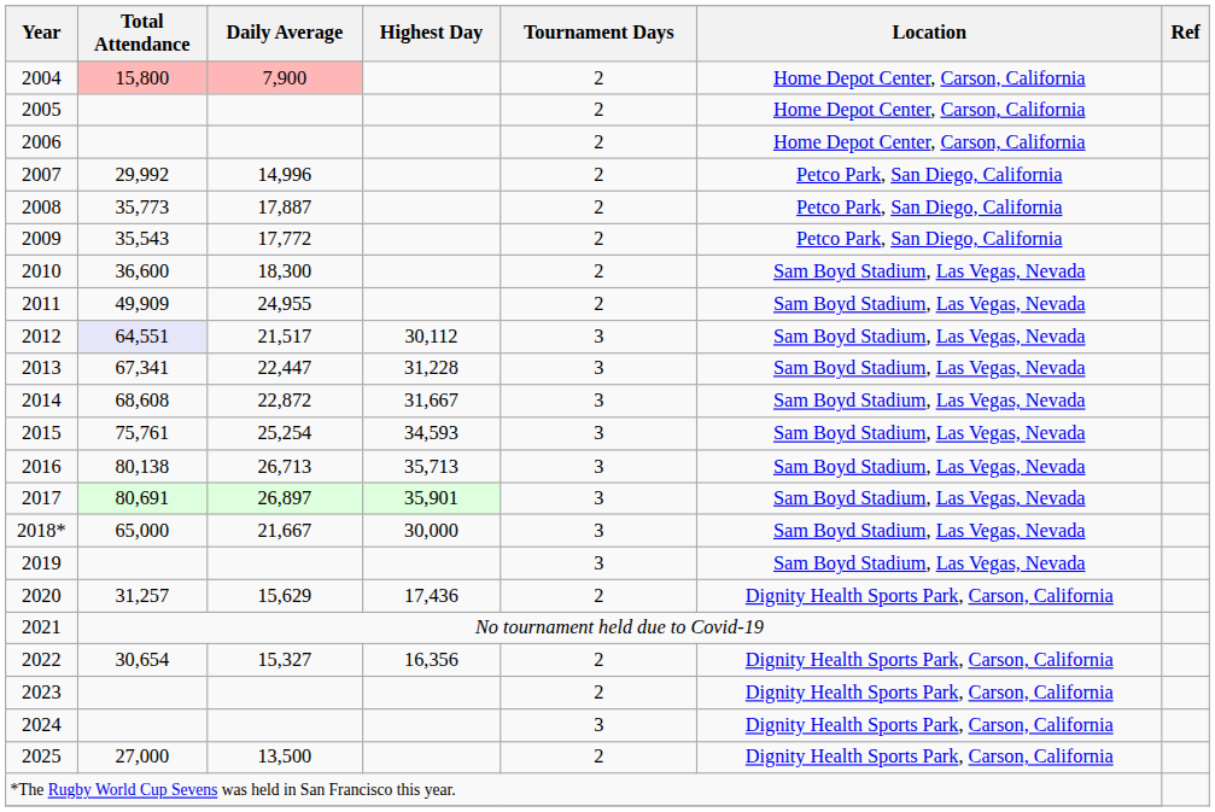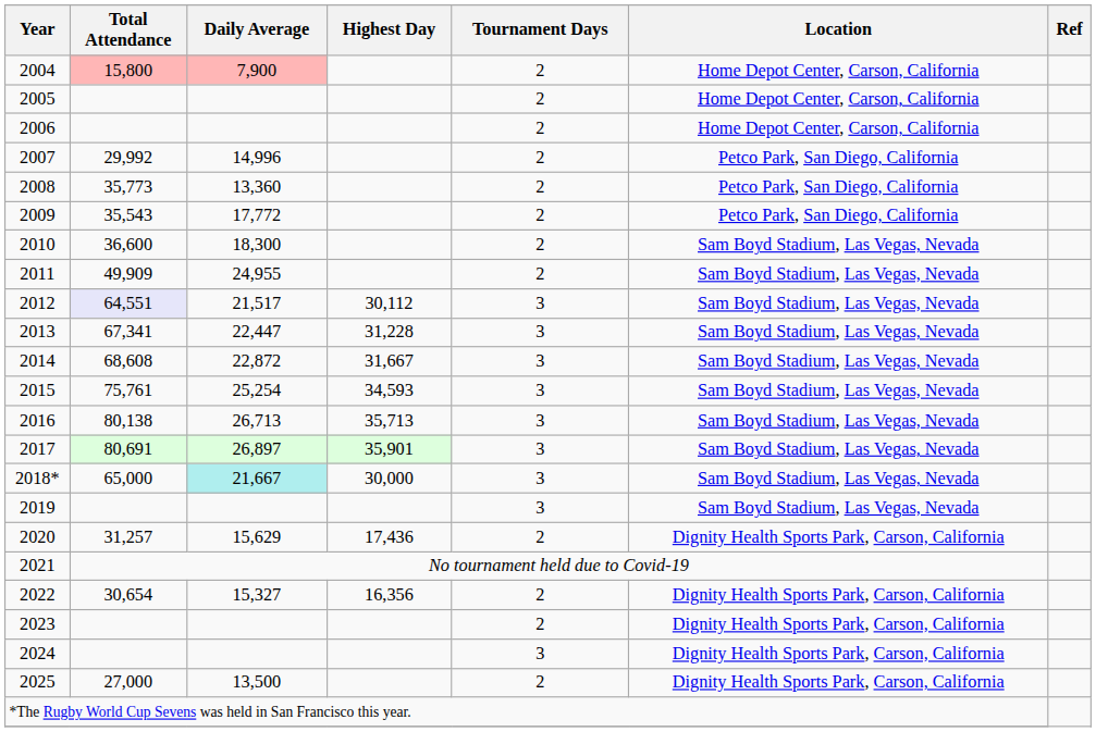 <table class="wikitable sortable" style="font-size:90%; width: 100%; text-align: center;">
 <tr>
 </tr>
 <tr>
 <th>Year</th>
 <th>Total <br> Attendance</th>
 <th>Daily Average</th>
 <th>Highest Day</th>
 <th>Tournament Days</th>
 <th>Location</th>
 <th>Ref</th>
 </tr>
 <tr>
 <td>2004</td>
 <td style="background:#ffb6b6;">15,800</td>
 <td style="background:#ffb6b6;">7,900</td>
 <td></td>
 <td>2</td>
 <td><a href='#'>Home Depot Center</a>, <a href='#'>Carson, California</a></td>
 <td></td>
 </tr>
 <tr>
 <td>2005</td>
 <td></td>
 <td></td>
 <td></td>
 <td>2</td>
 <td><a href='#'>Home Depot Center</a>, <a href='#'>Carson, California</a></td>
 <td></td>
 </tr>
 <tr>
 <td>2006</td>
 <td></td>
 <td></td>
 <td></td>
 <td>2</td>
 <td><a href='#'>Home Depot Center</a>, <a href='#'>Carson, California</a></td>
 <td></td>
 </tr>
 <tr>
 <td>2007</td>
 <td>29,992</td>
 <td>14,996</td>
 <td></td>
 <td>2</td>
 <td><a href='#'>Petco Park</a>, <a href='#'>San Diego, California</a></td>
 <td></td>
 </tr>
 <tr>
 <td>2008</td>
 <td>35,773</td>
-<td>17,887</td>
+<td>13,360</td>
 <td></td>
 <td>2</td>
 <td><a href='#'>Petco Park</a>, <a href='#'>San Diego, California</a></td>
 <td></td>
 </tr>
 <tr>
 <td>2009</td>
 <td>35,543</td>
 <td>17,772</td>
 <td></td>
 <td>2</td>
 <td><a href='#'>Petco Park</a>, <a href='#'>San Diego, California</a></td>
 <td></td>
 </tr>
 <tr>
 <td>2010</td>
 <td>36,600</td>
 <td>18,300</td>
 <td></td>
 <td>2</td>
 <td><a href='#'>Sam Boyd Stadium</a>, <a href='#'>Las Vegas, Nevada</a></td>
 <td></td>
 </tr>
 <tr>
 <td>2011</td>
 <td>49,909</td>
 <td>24,955</td>
 <td></td>
 <td>2</td>
 <td><a href='#'>Sam Boyd Stadium</a>, <a href='#'>Las Vegas, Nevada</a></td>
 <td></td>
 </tr>
 <tr>
 <td>2012</td>
 <td style="background: lavender;">64,551</td>
 <td>21,517</td>
 <td>30,112</td>
 <td>3</td>
 <td><a href='#'>Sam Boyd Stadium</a>, <a href='#'>Las Vegas, Nevada</a></td>
 <td></td>
 </tr>
 <tr>
 <td>2013</td>
 <td>67,341</td>
 <td>22,447</td>
 <td>31,228</td>
 <td>3</td>
 <td><a href='#'>Sam Boyd Stadium</a>, <a href='#'>Las Vegas, Nevada</a></td>
 <td></td>
 </tr>
 <tr>
 <td>2014</td>
 <td>68,608</td>
 <td>22,872</td>
 <td>31,667</td>
 <td>3</td>
 <td><a href='#'>Sam Boyd Stadium</a>, <a href='#'>Las Vegas, Nevada</a></td>
 <td></td>
 </tr>
 <tr>
 <td>2015</td>
 <td>75,761</td>
 <td>25,254</td>
 <td>34,593</td>
 <td>3</td>
 <td><a href='#'>Sam Boyd Stadium</a>, <a href='#'>Las Vegas, Nevada</a></td>
 <td></td>
 </tr>
 <tr>
 <td>2016</td>
 <td>80,138</td>
 <td>26,713</td>
 <td>35,713</td>
 <td>3</td>
 <td><a href='#'>Sam Boyd Stadium</a>, <a href='#'>Las Vegas, Nevada</a></td>
 <td></td>
 </tr>
 <tr>
 <td>2017</td>
 <td style="background:#dfd;">80,691</td>
 <td style="background:#dfd;">26,897</td>
 <td style="background:#dfd;">35,901</td>
 <td>3</td>
 <td><a href='#'>Sam Boyd Stadium</a>, <a href='#'>Las Vegas, Nevada</a></td>
 <td></td>
 </tr>
 <tr>
 <td>2018*</td>
 <td>65,000</td>
-<td>21,667</td>
+<td style="background: paleturquoise;">21,667</td>
 <td>30,000</td>
 <td>3</td>
 <td><a href='#'>Sam Boyd Stadium</a>, <a href='#'>Las Vegas, Nevada</a></td>
 <td></td>
 </tr>
 <tr>
 <td>2019</td>
 <td></td>
 <td></td>
 <td></td>
 <td>3</td>
 <td><a href='#'>Sam Boyd Stadium</a>, <a href='#'>Las Vegas, Nevada</a></td>
 <td></td>
 </tr>
 <tr>
 <td>2020</td>
 <td>31,257</td>
 <td>15,629</td>
 <td>17,436</td>
 <td>2</td>
 <td><a href='#'>Dignity Health Sports Park</a>, <a href='#'>Carson, California</a></td>
 <td></td>
 </tr>
 <tr>
 <td>2021</td>
 <td colspan=5><em>No tournament held due to Covid-19</em></td>
 </tr>
 <tr>
 <td>2022</td>
 <td>30,654</td>
 <td>15,327</td>
 <td>16,356</td>
 <td>2</td>
 <td><a href='#'>Dignity Health Sports Park</a>, <a href='#'>Carson, California</a></td>
 <td></td>
 </tr>
 <tr>
 <td>2023</td>
 <td></td>
 <td></td>
 <td></td>
 <td>2</td>
 <td><a href='#'>Dignity Health Sports Park</a>, <a href='#'>Carson, California</a></td>
 <td></td>
 </tr>
 <tr>
 <td>2024</td>
 <td></td>
 <td></td>
 <td></td>
 <td>3</td>
 <td><a href='#'>Dignity Health Sports Park</a>, <a href='#'>Carson, California</a></td>
 <td></td>
 </tr>
 <tr>
 <td>2025</td>
 <td>27,000</td>
 <td>13,500</td>
 <td></td>
 <td>2</td>
 <td><a href='#'>Dignity Health Sports Park</a>, <a href='#'>Carson, California</a></td>
 <td></td>
 </tr>
 <tr>
 <td colspan=6 align=left><small>*The <a href='#'>Rugby World Cup Sevens</a> was held in San Francisco this year.</small></td>
 </tr>
 <tr>
 </tr>
 </table>
